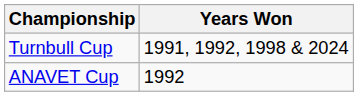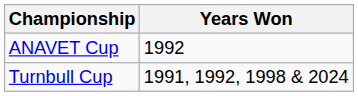 <table class="wikitable">
 <tr>
 <th>Championship</th>
 <th>Years Won</th>
 </tr>
 <tr>
+<td><a href='#'>ANAVET Cup</a></td>
+<td>1992</td>
+</tr>
+<tr>
 <td><a href='#'>Turnbull Cup</a></td>
 <td>1991, 1992, 1998 & 2024</td>
 </tr>
-<tr>
-<td><a href='#'>ANAVET Cup</a></td>
-<td>1992</td>
-</tr>
 </table>
